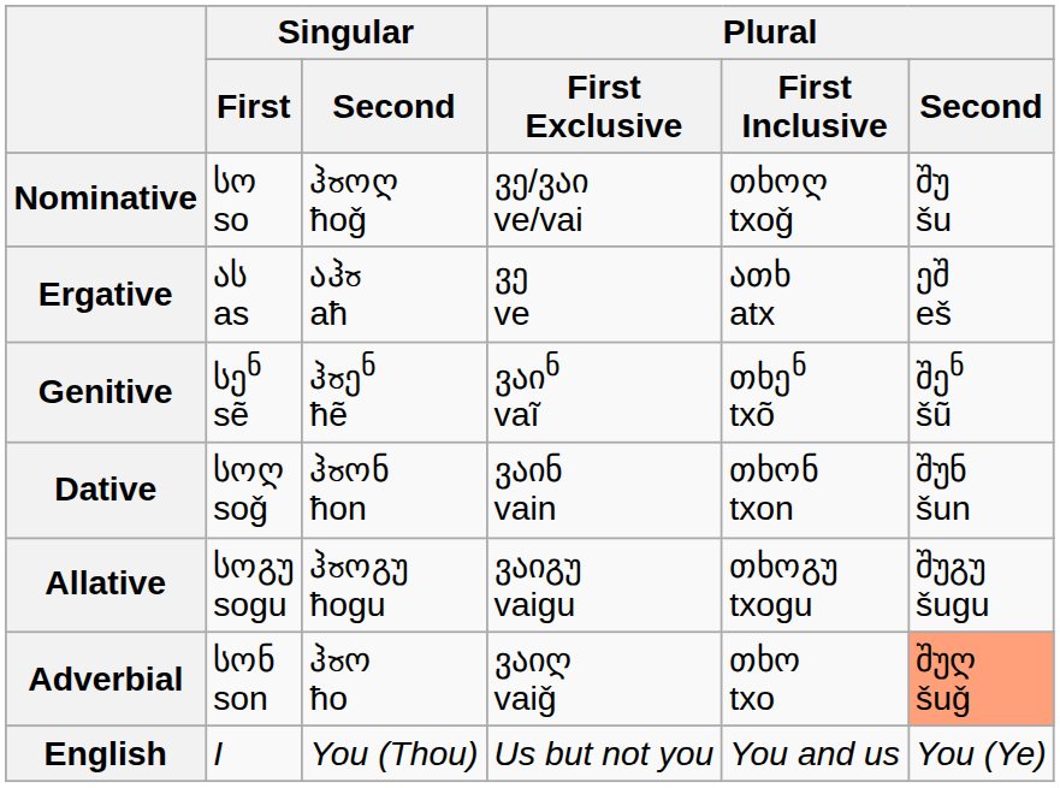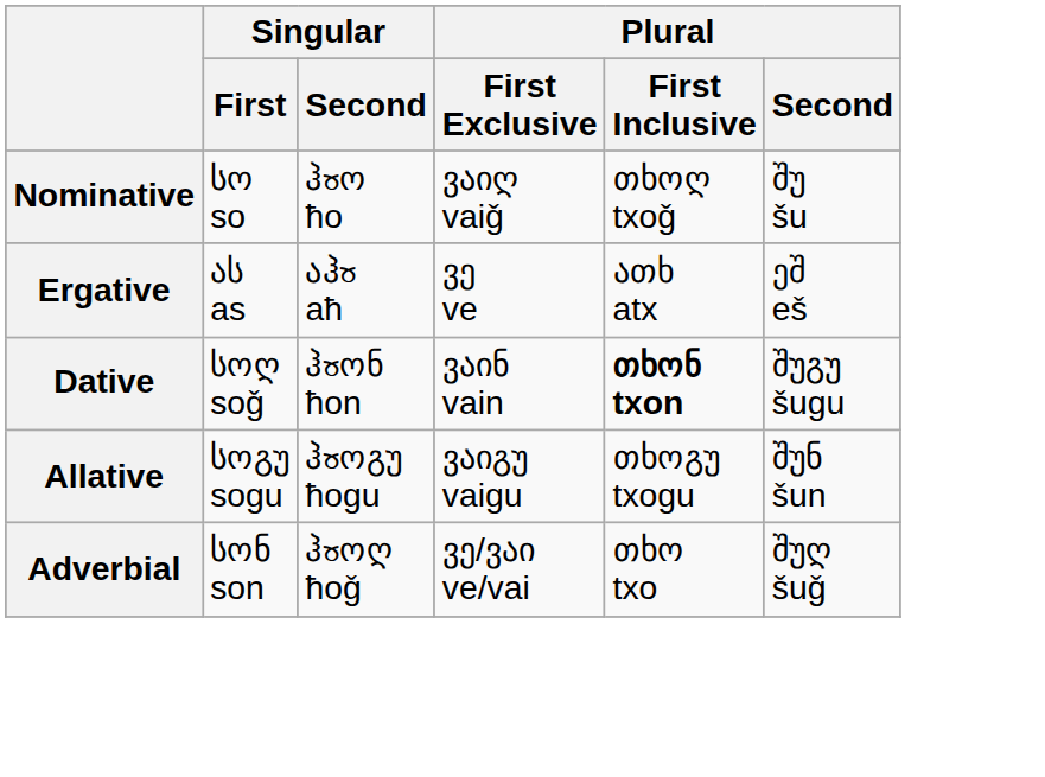 <table class="wikitable">
 <tr>
 <th rowspan="2"></th>
 <th colspan="2">Singular</th>
 <th colspan="3">Plural</th>
 </tr>
 <tr>
 <th>First</th>
 <th>Second</th>
 <th>First<br>Exclusive</th>
 <th>First<br>Inclusive</th>
 <th>Second</th>
 </tr>
 <tr>
 <th><strong>Nominative</strong></th>
 <td>სო<br>so</td>
-<td>ჰჾოღ<br>ħoǧ</td>
-<td>ვე/ვაი<br>ve/vai</td>
+<td>ჰჾო<br>ħo</td>
+<td>ვაიღ<br>vaiǧ</td>
 <td>თხოღ<br>txoǧ</td>
 <td>შუ<br>šu</td>
 </tr>
 <tr>
 <th><strong>Ergative</strong></th>
 <td>ას<br>as</td>
 <td>აჰჾ<br>aħ</td>
 <td>ვე<br>ve</td>
 <td>ათხ<br>atx</td>
 <td>ეშ<br>eš</td>
 </tr>
 <tr>
-<th><strong>Genitive</strong></th>
-<td>სე<sup>ნ</sup><br>sẽ</td>
-<td>ჰჾე<sup>ნ</sup><br>ħẽ</td>
-<td>ვაი<sup>ნ</sup><br>vaĩ</td>
-<td>თხე<sup>ნ</sup><br>txõ</td>
-<td>შე<sup>ნ</sup><br>šũ</td>
-</tr>
-<tr>
 <th><strong>Dative</strong></th>
 <td>სოღ<br>soǧ</td>
 <td>ჰჾონ<br>ħon</td>
 <td>ვაინ<br>vain</td>
-<td>თხონ<br>txon</td>
-<td>შუნ<br>šun</td>
+<td><strong>თხონ<br>txon</strong></td>
+<td>შუგუ<br>šugu</td>
 </tr>
 <tr>
 <th><strong>Allative</strong></th>
 <td>სოგუ<br>sogu</td>
 <td>ჰჾოგუ<br>ħogu</td>
 <td>ვაიგუ<br>vaigu</td>
 <td>თხოგუ<br>txogu</td>
-<td>შუგუ<br>šugu</td>
+<td>შუნ<br>šun</td>
 </tr>
 <tr>
 <th><strong>Adverbial</strong></th>
 <td>სონ<br>son</td>
-<td>ჰჾო<br>ħo</td>
-<td>ვაიღ<br>vaiǧ</td>
+<td>ჰჾოღ<br>ħoǧ</td>
+<td>ვე/ვაი<br>ve/vai</td>
 <td>თხო<br>txo</td>
-<td style="background: lightsalmon;">შუღ<br>šuǧ</td>
-</tr>
-<tr>
-<th><strong>English</strong></th>
-<td><em>I</em></td>
-<td><em>You (Thou)</em></td>
-<td><em>Us but not you</em></td>
-<td><em>You and us</em></td>
-<td><em>You (Ye)</em></td>
+<td>შუღ<br>šuǧ</td>
 </tr>
 </table>
